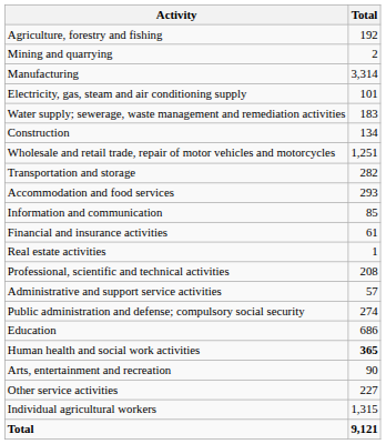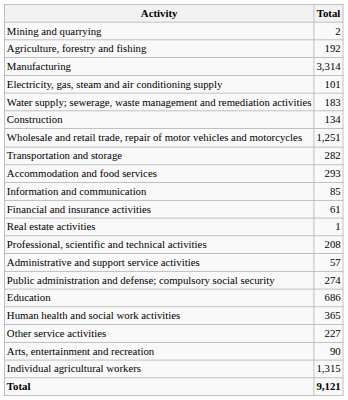 <table class="wikitable sortable" style="font-size:95%;">
 <tr>
 <th>Activity</th>
 <th>Total</th>
 </tr>
 <tr>
+<td>Mining and quarrying</td>
+<td align="right">2</td>
+</tr>
+<tr>
 <td>Agriculture, forestry and fishing</td>
 <td align="right">192</td>
-</tr>
-<tr>
-<td>Mining and quarrying</td>
-<td align="right">2</td>
 </tr>
 <tr>
 <td>Manufacturing</td>
 <td align="right">3,314</td>
 </tr>
 <tr>
 <td>Electricity, gas, steam and air conditioning supply</td>
 <td align="right">101</td>
 </tr>
 <tr>
 <td>Water supply; sewerage, waste management and remediation activities</td>
 <td align="right">183</td>
 </tr>
 <tr>
 <td>Construction</td>
 <td align="right">134</td>
 </tr>
 <tr>
 <td>Wholesale and retail trade, repair of motor vehicles and motorcycles</td>
 <td align="right">1,251</td>
 </tr>
 <tr>
 <td>Transportation and storage</td>
 <td align="right">282</td>
 </tr>
 <tr>
 <td>Accommodation and food services</td>
 <td align="right">293</td>
 </tr>
 <tr>
 <td>Information and communication</td>
 <td align="right">85</td>
 </tr>
 <tr>
 <td>Financial and insurance activities</td>
 <td align="right">61</td>
 </tr>
 <tr>
 <td>Real estate activities</td>
 <td align="right">1</td>
 </tr>
 <tr>
 <td>Professional, scientific and technical activities</td>
 <td align="right">208</td>
 </tr>
 <tr>
 <td>Administrative and support service activities</td>
 <td align="right">57</td>
 </tr>
 <tr>
 <td>Public administration and defense; compulsory social security</td>
 <td align="right">274</td>
 </tr>
 <tr>
 <td>Education</td>
 <td align="right">686</td>
 </tr>
 <tr>
 <td>Human health and social work activities</td>
-<td align="right"><strong>365</strong></td>
+<td align="right">365</td>
+</tr>
+<tr>
+<td>Other service activities</td>
+<td align="right">227</td>
 </tr>
 <tr>
 <td>Arts, entertainment and recreation</td>
 <td align="right">90</td>
-</tr>
-<tr>
-<td>Other service activities</td>
-<td align="right">227</td>
 </tr>
 <tr>
 <td>Individual agricultural workers</td>
 <td align="right">1,315</td>
 </tr>
 <tr class="sortbottom">
 <td><strong>Total</strong></td>
 <td align="right"><strong>9,121</strong></td>
 </tr>
 </table>
